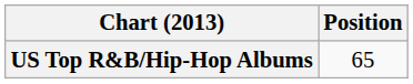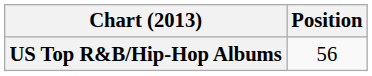 <table class="wikitable plainrowheaders" style="text-align:center">
 <tr>
 <th scope="col">Chart (2013)</th>
 <th scope="col">Position</th>
 </tr>
 <tr>
 <th scope="row">US Top R&B/Hip-Hop Albums</th>
-<td>65</td>
+<td>56</td>
 </tr>
 </table>
